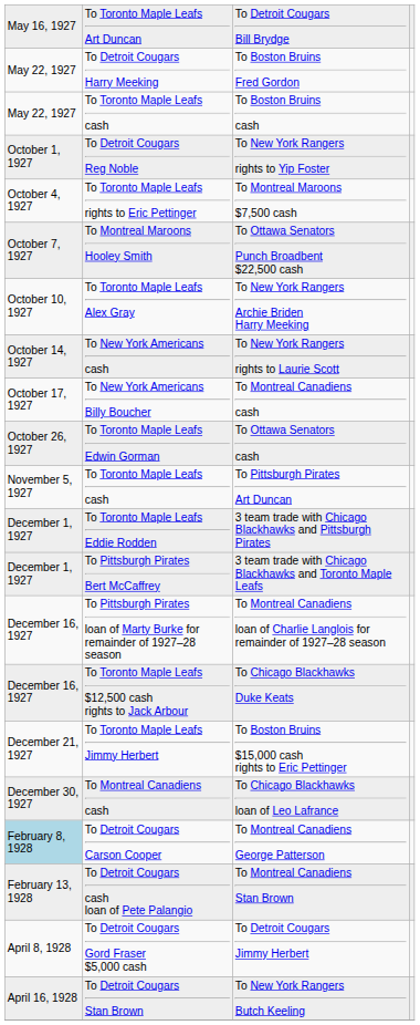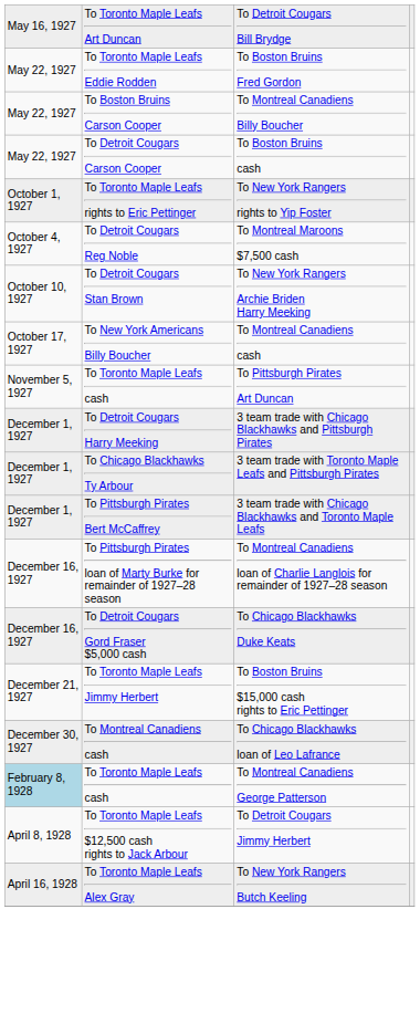 <table class="wikitable" style="border:1px solid #999999; width:580px;">
 <tr bgcolor="eeeeee">
 <td>May 16, 1927</td>
 <td valign="top">To <a href='#'>Toronto Maple Leafs</a><hr><a href='#'>Art Duncan</a></td>
 <td valign="top">To <a href='#'>Detroit Cougars</a> <hr><a href='#'>Bill Brydge</a></td>
 <td></td>
 </tr>
 <tr>
 <td>May 22, 1927</td>
-<td valign="top">To <a href='#'>Detroit Cougars</a><hr><a href='#'>Harry Meeking</a></td>
+<td valign="top">To <a href='#'>Toronto Maple Leafs</a><hr><a href='#'>Eddie Rodden</a></td>
 <td valign="top">To <a href='#'>Boston Bruins</a> <hr><a href='#'>Fred Gordon</a></td>
 <td></td>
 </tr>
 <tr>
 <td>May 22, 1927</td>
-<td valign="top">To <a href='#'>Toronto Maple Leafs</a><hr>cash</td>
+<td valign="top">To <a href='#'>Boston Bruins</a><hr><a href='#'>Carson Cooper</a></td>
+<td valign="top">To <a href='#'>Montreal Canadiens</a> <hr><a href='#'>Billy Boucher</a></td>
+<td></td>
+</tr>
+<tr>
+<td>May 22, 1927</td>
+<td valign="top">To <a href='#'>Detroit Cougars</a><hr><a href='#'>Carson Cooper</a></td>
 <td valign="top">To <a href='#'>Boston Bruins</a> <hr>cash</td>
 <td></td>
 </tr>
 <tr bgcolor="eeeeee">
 <td>October 1, 1927</td>
-<td valign="top">To <a href='#'>Detroit Cougars</a><hr><a href='#'>Reg Noble</a></td>
+<td valign="top">To <a href='#'>Toronto Maple Leafs</a><hr>rights to <a href='#'>Eric Pettinger</a></td>
 <td valign="top">To <a href='#'>New York Rangers</a> <hr>rights to <a href='#'>Yip Foster</a></td>
 <td></td>
 </tr>
 <tr>
 <td>October 4, 1927</td>
-<td valign="top">To <a href='#'>Toronto Maple Leafs</a><hr>rights to <a href='#'>Eric Pettinger</a></td>
+<td valign="top">To <a href='#'>Detroit Cougars</a><hr><a href='#'>Reg Noble</a></td>
 <td valign="top">To <a href='#'>Montreal Maroons</a> <hr>$7,500 cash</td>
-<td></td>
-</tr>
-<tr bgcolor="eeeeee">
-<td>October 7, 1927</td>
-<td valign="top">To <a href='#'>Montreal Maroons</a><hr><a href='#'>Hooley Smith</a></td>
-<td valign="top">To <a href='#'>Ottawa Senators</a> <hr><a href='#'>Punch Broadbent</a><br>$22,500 cash</td>
 <td></td>
 </tr>
 <tr>
 <td>October 10, 1927</td>
-<td valign="top">To <a href='#'>Toronto Maple Leafs</a><hr><a href='#'>Alex Gray</a></td>
+<td valign="top">To <a href='#'>Detroit Cougars</a><hr><a href='#'>Stan Brown</a></td>
 <td valign="top">To <a href='#'>New York Rangers</a> <hr><a href='#'>Archie Briden</a><br><a href='#'>Harry Meeking</a></td>
-<td></td>
-</tr>
-<tr bgcolor="eeeeee">
-<td>October 14, 1927</td>
-<td valign="top">To <a href='#'>New York Americans</a><hr>cash</td>
-<td valign="top">To <a href='#'>New York Rangers</a> <hr>rights to <a href='#'>Laurie Scott</a></td>
 <td></td>
 </tr>
 <tr>
 <td>October 17, 1927</td>
 <td valign="top">To <a href='#'>New York Americans</a><hr><a href='#'>Billy Boucher</a></td>
 <td valign="top">To <a href='#'>Montreal Canadiens</a> <hr>cash</td>
-<td></td>
-</tr>
-<tr bgcolor="eeeeee">
-<td>October 26, 1927</td>
-<td valign="top">To <a href='#'>Toronto Maple Leafs</a><hr><a href='#'>Edwin Gorman</a></td>
-<td valign="top">To <a href='#'>Ottawa Senators</a> <hr>cash</td>
 <td></td>
 </tr>
 <tr>
 <td>November 5, 1927</td>
 <td valign="top">To <a href='#'>Toronto Maple Leafs</a><hr>cash</td>
 <td valign="top">To <a href='#'>Pittsburgh Pirates</a> <hr><a href='#'>Art Duncan</a></td>
 <td></td>
 </tr>
 <tr bgcolor="eeeeee">
 <td>December 1, 1927</td>
-<td valign="top">To <a href='#'>Toronto Maple Leafs</a><hr><a href='#'>Eddie Rodden</a></td>
+<td valign="top">To <a href='#'>Detroit Cougars</a><hr><a href='#'>Harry Meeking</a></td>
 <td valign="top">3 team trade with <a href='#'>Chicago Blackhawks</a> and <a href='#'>Pittsburgh Pirates</a></td>
+<td></td>
+</tr>
+<tr bgcolor="eeeeee">
+<td>December 1, 1927</td>
+<td valign="top">To <a href='#'>Chicago Blackhawks</a><hr><a href='#'>Ty Arbour</a></td>
+<td valign="top">3 team trade with <a href='#'>Toronto Maple Leafs</a> and <a href='#'>Pittsburgh Pirates</a></td>
 <td></td>
 </tr>
 <tr bgcolor="eeeeee">
 <td>December 1, 1927</td>
 <td valign="top">To <a href='#'>Pittsburgh Pirates</a><hr><a href='#'>Bert McCaffrey</a></td>
 <td valign="top">3 team trade with <a href='#'>Chicago Blackhawks</a> and <a href='#'>Toronto Maple Leafs</a></td>
 <td></td>
 </tr>
 <tr>
 <td>December 16, 1927</td>
 <td valign="top">To <a href='#'>Pittsburgh Pirates</a><hr>loan of <a href='#'>Marty Burke</a> for remainder of 1927–28 season</td>
 <td valign="top">To <a href='#'>Montreal Canadiens</a> <hr>loan of <a href='#'>Charlie Langlois</a> for remainder of 1927–28 season</td>
 <td></td>
 </tr>
 <tr bgcolor="eeeeee">
 <td>December 16, 1927</td>
-<td valign="top">To <a href='#'>Toronto Maple Leafs</a><hr>$12,500 cash<br>rights to <a href='#'>Jack Arbour</a></td>
+<td valign="top">To <a href='#'>Detroit Cougars</a><hr><a href='#'>Gord Fraser</a><br>$5,000 cash</td>
 <td valign="top">To <a href='#'>Chicago Blackhawks</a> <hr><a href='#'>Duke Keats</a></td>
 <td></td>
 </tr>
 <tr>
 <td>December 21, 1927</td>
 <td valign="top">To <a href='#'>Toronto Maple Leafs</a><hr><a href='#'>Jimmy Herbert</a></td>
 <td valign="top">To <a href='#'>Boston Bruins</a> <hr>$15,000 cash<br>rights to <a href='#'>Eric Pettinger</a></td>
 <td></td>
 </tr>
 <tr bgcolor="eeeeee">
 <td>December 30, 1927</td>
 <td valign="top">To <a href='#'>Montreal Canadiens</a><hr>cash</td>
 <td valign="top">To <a href='#'>Chicago Blackhawks</a> <hr>loan of <a href='#'>Leo Lafrance</a></td>
 <td></td>
 </tr>
 <tr>
 <td style="background: lightblue;">February 8, 1928</td>
-<td valign="top">To <a href='#'>Detroit Cougars</a><hr><a href='#'>Carson Cooper</a></td>
+<td valign="top">To <a href='#'>Toronto Maple Leafs</a><hr>cash</td>
 <td valign="top">To <a href='#'>Montreal Canadiens</a> <hr><a href='#'>George Patterson</a></td>
-<td></td>
-</tr>
-<tr bgcolor="eeeeee">
-<td>February 13, 1928</td>
-<td valign="top">To <a href='#'>Detroit Cougars</a><hr>cash<br>loan of <a href='#'>Pete Palangio</a></td>
-<td valign="top">To <a href='#'>Montreal Canadiens</a> <hr><a href='#'>Stan Brown</a></td>
 <td></td>
 </tr>
 <tr>
 <td>April 8, 1928</td>
-<td valign="top">To <a href='#'>Detroit Cougars</a><hr><a href='#'>Gord Fraser</a><br>$5,000 cash</td>
+<td valign="top">To <a href='#'>Toronto Maple Leafs</a><hr>$12,500 cash<br>rights to <a href='#'>Jack Arbour</a></td>
 <td valign="top">To <a href='#'>Detroit Cougars</a> <hr><a href='#'>Jimmy Herbert</a></td>
 <td></td>
 </tr>
 <tr bgcolor="eeeeee">
 <td>April 16, 1928</td>
-<td valign="top">To <a href='#'>Detroit Cougars</a><hr><a href='#'>Stan Brown</a></td>
+<td valign="top">To <a href='#'>Toronto Maple Leafs</a><hr><a href='#'>Alex Gray</a></td>
 <td valign="top">To <a href='#'>New York Rangers</a> <hr><a href='#'>Butch Keeling</a></td>
 <td></td>
 </tr>
 <tr bgcolor="eeeeee">
 </tr>
 </table>
